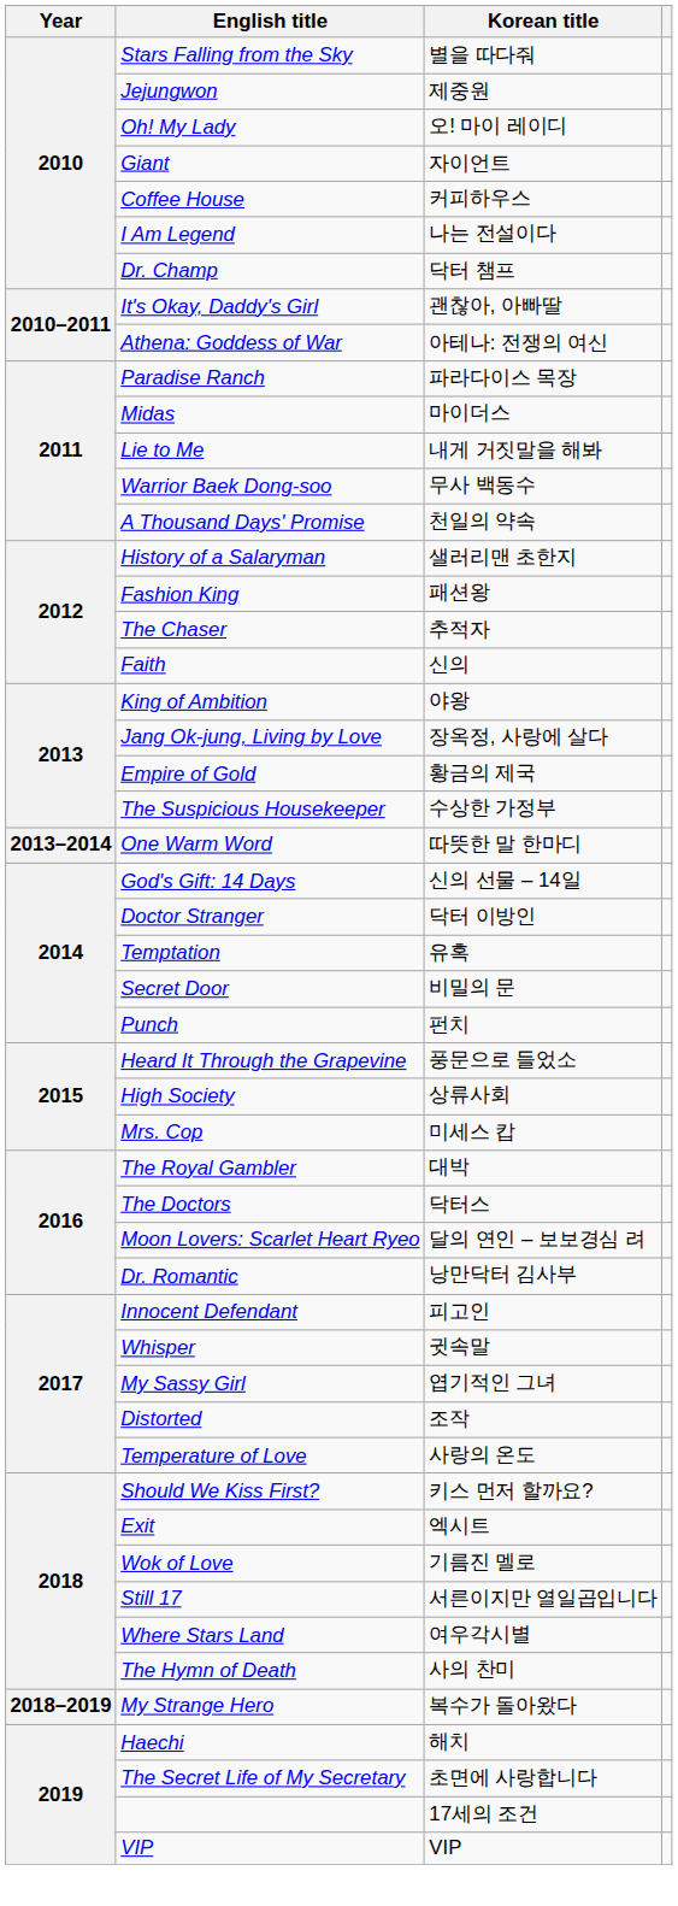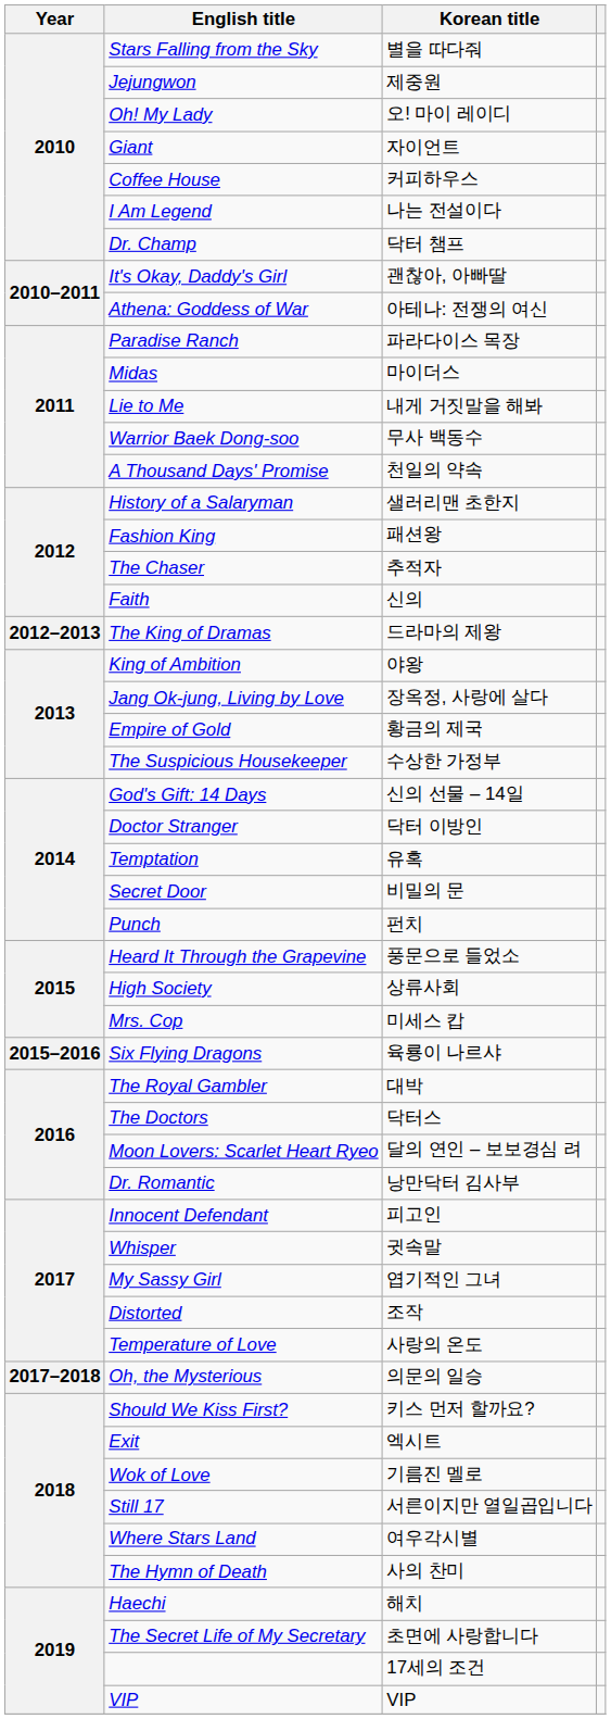 <table class="wikitable sortable plainrowheaders">
 <tr>
 <th scope="col">Year</th>
 <th scope="col">English title</th>
 <th scope="col">Korean title</th>
 <th scope="col" class="unsortable"></th>
 </tr>
 <tr>
 <th scope="row" rowspan=7>2010</th>
 <td><em><a href='#'>Stars Falling from the Sky</a></em></td>
 <td>별을 따다줘</td>
 <td></td>
 </tr>
 <tr>
 <td><em><a href='#'>Jejungwon</a></em></td>
 <td>제중원</td>
 <td></td>
 </tr>
 <tr>
 <td><em><a href='#'>Oh! My Lady</a></em></td>
 <td>오! 마이 레이디</td>
 <td></td>
 </tr>
 <tr>
 <td><em><a href='#'>Giant</a></em></td>
 <td>자이언트</td>
 <td></td>
 </tr>
 <tr>
 <td><em><a href='#'>Coffee House</a></em></td>
 <td>커피하우스</td>
 <td></td>
 </tr>
 <tr>
 <td><em><a href='#'>I Am Legend</a></em></td>
 <td>나는 전설이다</td>
 <td></td>
 </tr>
 <tr>
 <td><em><a href='#'>Dr. Champ</a></em></td>
 <td>닥터 챔프</td>
 <td></td>
 </tr>
 <tr>
 <th scope="row" rowspan=2>2010–2011</th>
 <td><em><a href='#'>It's Okay, Daddy's Girl</a></em></td>
 <td>괜찮아, 아빠딸</td>
 <td></td>
 </tr>
 <tr>
 <td><em><a href='#'>Athena: Goddess of War</a></em></td>
 <td>아테나: 전쟁의 여신</td>
 <td></td>
 </tr>
 <tr>
 <th scope="row" rowspan=5>2011</th>
 <td><em><a href='#'>Paradise Ranch</a></em></td>
 <td>파라다이스 목장</td>
 <td></td>
 </tr>
 <tr>
 <td><em><a href='#'>Midas</a></em></td>
 <td>마이더스</td>
 <td></td>
 </tr>
 <tr>
 <td><em><a href='#'>Lie to Me</a></em></td>
 <td>내게 거짓말을 해봐</td>
 <td></td>
 </tr>
 <tr>
 <td><em><a href='#'>Warrior Baek Dong-soo</a></em></td>
 <td>무사 백동수</td>
 <td></td>
 </tr>
 <tr>
 <td><em><a href='#'>A Thousand Days' Promise</a></em></td>
 <td>천일의 약속</td>
 <td></td>
 </tr>
 <tr>
 <th scope="row" rowspan=4>2012</th>
 <td><em><a href='#'>History of a Salaryman</a></em></td>
 <td>샐러리맨 초한지</td>
 <td></td>
 </tr>
 <tr>
 <td><em><a href='#'>Fashion King</a></em></td>
 <td>패션왕</td>
 <td></td>
 </tr>
 <tr>
 <td><em><a href='#'>The Chaser</a></em></td>
 <td>추적자</td>
 <td></td>
 </tr>
 <tr>
 <td><em><a href='#'>Faith</a></em></td>
 <td>신의</td>
 <td></td>
 </tr>
 <tr>
+<th scope="row">2012–2013</th>
+<td><em><a href='#'>The King of Dramas</a></em></td>
+<td>드라마의 제왕</td>
+<td></td>
+</tr>
+<tr>
 <th scope="row" rowspan=4>2013</th>
 <td><em><a href='#'>King of Ambition</a></em></td>
 <td>야왕</td>
 <td></td>
 </tr>
 <tr>
 <td><em><a href='#'>Jang Ok-jung, Living by Love</a></em></td>
 <td>장옥정, 사랑에 살다</td>
 <td></td>
 </tr>
 <tr>
 <td><em><a href='#'>Empire of Gold</a></em></td>
 <td>황금의 제국</td>
 <td></td>
 </tr>
 <tr>
 <td><em><a href='#'>The Suspicious Housekeeper</a></em></td>
 <td>수상한 가정부</td>
-<td></td>
-</tr>
-<tr>
-<th scope="row">2013–2014</th>
-<td><em><a href='#'>One Warm Word</a></em></td>
-<td>따뜻한 말 한마디</td>
 <td></td>
 </tr>
 <tr>
 <th scope="row" rowspan=5>2014</th>
 <td><em><a href='#'>God's Gift: 14 Days</a></em></td>
 <td>신의 선물 – 14일</td>
 <td></td>
 </tr>
 <tr>
 <td><em><a href='#'>Doctor Stranger</a></em></td>
 <td>닥터 이방인</td>
 <td></td>
 </tr>
 <tr>
 <td><em><a href='#'>Temptation</a></em></td>
 <td>유혹</td>
 <td></td>
 </tr>
 <tr>
 <td><em><a href='#'>Secret Door</a></em></td>
 <td>비밀의 문</td>
 <td></td>
 </tr>
 <tr>
 <td><em><a href='#'>Punch</a></em></td>
 <td>펀치</td>
 <td></td>
 </tr>
 <tr>
 <th scope="row" rowspan=3>2015</th>
 <td><em><a href='#'>Heard It Through the Grapevine</a></em></td>
 <td>풍문으로 들었소</td>
 <td></td>
 </tr>
 <tr>
 <td><em><a href='#'>High Society</a></em></td>
 <td>상류사회</td>
 <td></td>
 </tr>
 <tr>
 <td><em><a href='#'>Mrs. Cop</a></em></td>
 <td>미세스 캅</td>
+<td></td>
+</tr>
+<tr>
+<th scope="row">2015–2016</th>
+<td><em><a href='#'>Six Flying Dragons</a></em></td>
+<td>육룡이 나르샤</td>
 <td></td>
 </tr>
 <tr>
 <th scope="row" rowspan=4>2016</th>
 <td><em><a href='#'>The Royal Gambler</a></em></td>
 <td>대박</td>
 <td></td>
 </tr>
 <tr>
 <td><em><a href='#'>The Doctors</a></em></td>
 <td>닥터스</td>
 <td></td>
 </tr>
 <tr>
 <td><em><a href='#'>Moon Lovers: Scarlet Heart Ryeo</a></em></td>
 <td>달의 연인 – 보보경심 려</td>
 <td></td>
 </tr>
 <tr>
 <td><em><a href='#'>Dr. Romantic</a></em></td>
 <td>낭만닥터 김사부</td>
 <td></td>
 </tr>
 <tr>
 <th scope="row" rowspan=5>2017</th>
 <td><em><a href='#'>Innocent Defendant</a></em></td>
 <td>피고인</td>
 <td></td>
 </tr>
 <tr>
 <td><em><a href='#'>Whisper</a></em></td>
 <td>귓속말</td>
 <td></td>
 </tr>
 <tr>
 <td><em><a href='#'>My Sassy Girl</a></em></td>
 <td>엽기적인 그녀</td>
 <td></td>
 </tr>
 <tr>
 <td><em><a href='#'>Distorted</a></em></td>
 <td>조작</td>
 <td></td>
 </tr>
 <tr>
 <td><em><a href='#'>Temperature of Love</a></em></td>
 <td>사랑의 온도</td>
 <td></td>
 </tr>
 <tr>
+<th scope="row">2017–2018</th>
+<td><em><a href='#'>Oh, the Mysterious</a></em></td>
+<td>의문의 일승</td>
+<td></td>
+</tr>
+<tr>
 <th scope="row" rowspan=6>2018</th>
 <td><em><a href='#'>Should We Kiss First?</a></em></td>
 <td>키스 먼저 할까요?</td>
 <td></td>
 </tr>
 <tr>
 <td><em><a href='#'>Exit</a></em></td>
 <td>엑시트</td>
 <td></td>
 </tr>
 <tr>
 <td><em><a href='#'>Wok of Love</a></em></td>
 <td>기름진 멜로</td>
 <td></td>
 </tr>
 <tr>
 <td><em><a href='#'>Still 17</a></em></td>
 <td>서른이지만 열일곱입니다</td>
 <td></td>
 </tr>
 <tr>
 <td><em><a href='#'>Where Stars Land</a></em></td>
 <td>여우각시별</td>
 <td></td>
 </tr>
 <tr>
 <td><em><a href='#'>The Hymn of Death</a></em></td>
 <td>사의 찬미</td>
 <td></td>
 </tr>
 <tr>
-<th scope="row">2018–2019</th>
-<td><em><a href='#'>My Strange Hero</a></em></td>
-<td>복수가 돌아왔다</td>
-<td></td>
-</tr>
-<tr>
 <th scope="row" rowspan=4>2019</th>
 <td><em><a href='#'>Haechi</a></em></td>
 <td>해치</td>
 <td></td>
 </tr>
 <tr>
 <td><em><a href='#'>The Secret Life of My Secretary</a></em></td>
 <td>초면에 사랑합니다</td>
 <td></td>
 </tr>
 <tr>
 <td><em></em></td>
 <td>17세의 조건</td>
 <td></td>
 </tr>
 <tr>
 <td><em><a href='#'>VIP</a></em></td>
 <td>VIP</td>
 <td></td>
 </tr>
 <tr>
 </tr>
 </table>
